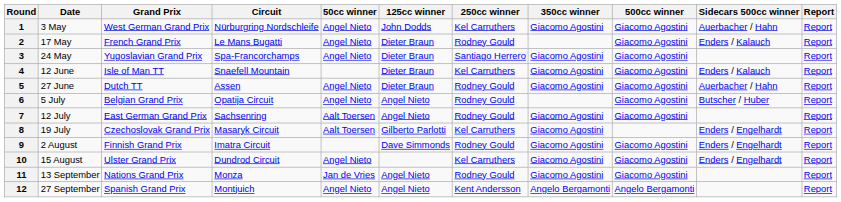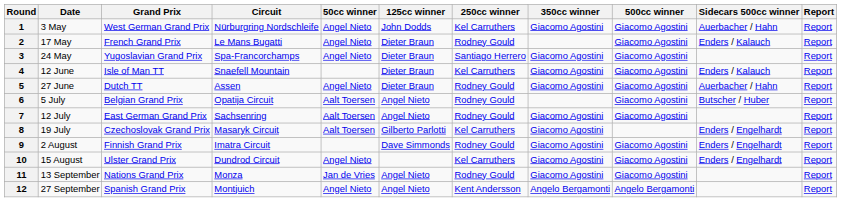 <table class="wikitable" style="font-size: 85%;">
 <tr>
 <th>Round</th>
 <th>Date</th>
 <th>Grand Prix</th>
 <th>Circuit</th>
 <th>50cc winner</th>
 <th>125cc winner</th>
 <th>250cc winner</th>
 <th>350cc winner</th>
 <th>500cc winner</th>
 <th>Sidecars 500cc winner</th>
 <th>Report</th>
 </tr>
 <tr>
 <th>1</th>
 <td>3 May</td>
 <td> <a href='#'>West German Grand Prix</a></td>
 <td><a href='#'>Nürburgring Nordschleife</a></td>
 <td> <a href='#'>Angel Nieto</a></td>
 <td> <a href='#'>John Dodds</a></td>
 <td> <a href='#'>Kel Carruthers</a></td>
 <td> <a href='#'>Giacomo Agostini</a></td>
 <td> <a href='#'>Giacomo Agostini</a></td>
 <td> <a href='#'>Auerbacher</a> / <a href='#'>Hahn</a></td>
 <td><a href='#'>Report</a></td>
 </tr>
 <tr>
 <th>2</th>
 <td>17 May</td>
 <td> <a href='#'>French Grand Prix</a></td>
 <td><a href='#'>Le Mans Bugatti</a></td>
 <td> <a href='#'>Angel Nieto</a></td>
 <td> <a href='#'>Dieter Braun</a></td>
 <td> <a href='#'>Rodney Gould</a></td>
 <td></td>
 <td> <a href='#'>Giacomo Agostini</a></td>
 <td> <a href='#'>Enders</a> / <a href='#'>Kalauch</a></td>
 <td><a href='#'>Report</a></td>
 </tr>
 <tr>
 <th>3</th>
 <td>24 May</td>
 <td> <a href='#'>Yugoslavian Grand Prix</a></td>
 <td><a href='#'>Spa-Francorchamps</a></td>
 <td> <a href='#'>Angel Nieto</a></td>
 <td> <a href='#'>Dieter Braun</a></td>
 <td> <a href='#'>Santiago Herrero</a></td>
 <td> <a href='#'>Giacomo Agostini</a></td>
 <td> <a href='#'>Giacomo Agostini</a></td>
 <td></td>
 <td><a href='#'>Report</a></td>
 </tr>
 <tr>
 <th>4</th>
 <td>12 June</td>
 <td> <a href='#'>Isle of Man TT</a></td>
 <td><a href='#'>Snaefell Mountain</a></td>
 <td></td>
 <td> <a href='#'>Dieter Braun</a></td>
 <td> <a href='#'>Kel Carruthers</a></td>
 <td> <a href='#'>Giacomo Agostini</a></td>
 <td> <a href='#'>Giacomo Agostini</a></td>
 <td> <a href='#'>Enders</a> / <a href='#'>Kalauch</a></td>
 <td><a href='#'>Report</a></td>
 </tr>
 <tr>
 <th>5</th>
 <td>27 June</td>
 <td> <a href='#'>Dutch TT</a></td>
 <td><a href='#'>Assen</a></td>
 <td> <a href='#'>Angel Nieto</a></td>
 <td> <a href='#'>Dieter Braun</a></td>
 <td> <a href='#'>Rodney Gould</a></td>
 <td> <a href='#'>Giacomo Agostini</a></td>
 <td> <a href='#'>Giacomo Agostini</a></td>
 <td> <a href='#'>Auerbacher</a> / <a href='#'>Hahn</a></td>
 <td><a href='#'>Report</a></td>
 </tr>
 <tr>
 <th>6</th>
 <td>5 July</td>
 <td> <a href='#'>Belgian Grand Prix</a></td>
 <td><a href='#'>Opatija Circuit</a></td>
-<td> <a href='#'>Angel Nieto</a></td>
+<td> <a href='#'>Aalt Toersen</a></td>
 <td> <a href='#'>Angel Nieto</a></td>
 <td> <a href='#'>Rodney Gould</a></td>
 <td></td>
 <td> <a href='#'>Giacomo Agostini</a></td>
 <td> <a href='#'>Butscher</a> / <a href='#'>Huber</a></td>
 <td><a href='#'>Report</a></td>
 </tr>
 <tr>
 <th>7</th>
 <td>12 July</td>
 <td> <a href='#'>East German Grand Prix</a></td>
 <td><a href='#'>Sachsenring</a></td>
 <td> <a href='#'>Aalt Toersen</a></td>
 <td> <a href='#'>Angel Nieto</a></td>
 <td> <a href='#'>Rodney Gould</a></td>
 <td> <a href='#'>Giacomo Agostini</a></td>
 <td> <a href='#'>Giacomo Agostini</a></td>
 <td></td>
 <td><a href='#'>Report</a></td>
 </tr>
 <tr>
 <th>8</th>
 <td>19 July</td>
 <td> <a href='#'>Czechoslovak Grand Prix</a></td>
 <td><a href='#'>Masaryk Circuit</a></td>
 <td> <a href='#'>Aalt Toersen</a></td>
 <td> <a href='#'>Gilberto Parlotti</a></td>
 <td> <a href='#'>Kel Carruthers</a></td>
 <td> <a href='#'>Giacomo Agostini</a></td>
 <td></td>
 <td> <a href='#'>Enders</a> / <a href='#'>Engelhardt</a></td>
 <td><a href='#'>Report</a></td>
 </tr>
 <tr>
 <th>9</th>
 <td>2 August</td>
 <td> <a href='#'>Finnish Grand Prix</a></td>
 <td><a href='#'>Imatra Circuit</a></td>
 <td></td>
 <td> <a href='#'>Dave Simmonds</a></td>
 <td> <a href='#'>Rodney Gould</a></td>
 <td> <a href='#'>Giacomo Agostini</a></td>
 <td> <a href='#'>Giacomo Agostini</a></td>
 <td> <a href='#'>Enders</a> / <a href='#'>Engelhardt</a></td>
 <td><a href='#'>Report</a></td>
 </tr>
 <tr>
 <th>10</th>
 <td>15 August</td>
 <td> <a href='#'>Ulster Grand Prix</a></td>
 <td><a href='#'>Dundrod Circuit</a></td>
 <td> <a href='#'>Angel Nieto</a></td>
 <td></td>
 <td> <a href='#'>Kel Carruthers</a></td>
 <td> <a href='#'>Giacomo Agostini</a></td>
 <td> <a href='#'>Giacomo Agostini</a></td>
 <td> <a href='#'>Enders</a> / <a href='#'>Engelhardt</a></td>
 <td><a href='#'>Report</a></td>
 </tr>
 <tr>
 <th>11</th>
 <td>13 September</td>
 <td> <a href='#'>Nations Grand Prix</a></td>
 <td><a href='#'>Monza</a></td>
 <td> <a href='#'>Jan de Vries</a></td>
 <td> <a href='#'>Angel Nieto</a></td>
 <td> <a href='#'>Rodney Gould</a></td>
 <td> <a href='#'>Giacomo Agostini</a></td>
 <td> <a href='#'>Giacomo Agostini</a></td>
 <td></td>
 <td><a href='#'>Report</a></td>
 </tr>
 <tr>
 <th>12</th>
 <td>27 September</td>
 <td> <a href='#'>Spanish Grand Prix</a></td>
 <td><a href='#'>Montjuich</a></td>
 <td> <a href='#'>Angel Nieto</a></td>
 <td> <a href='#'>Angel Nieto</a></td>
 <td> <a href='#'>Kent Andersson</a></td>
 <td> <a href='#'>Angelo Bergamonti</a></td>
 <td> <a href='#'>Angelo Bergamonti</a></td>
 <td></td>
 <td><a href='#'>Report</a></td>
 </tr>
 </table>
